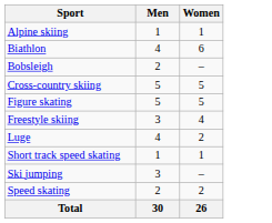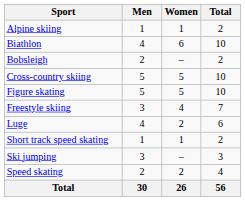 <table class="wikitable sortable" style="text-align:center;">
 <tr>
 <th width=180>Sport</th>
 <th width=55>Men</th>
 <th width=55>Women</th>
+<th width=55>Total</th>
 </tr>
 <tr>
 <td align=left><a href='#'>Alpine skiing</a></td>
 <td>1</td>
 <td>1</td>
+<td>2</td>
 </tr>
 <tr>
 <td align=left><a href='#'>Biathlon</a></td>
 <td>4</td>
 <td>6</td>
+<td>10</td>
 </tr>
 <tr>
 <td align=left><a href='#'>Bobsleigh</a></td>
 <td>2</td>
 <td>–</td>
+<td>2</td>
 </tr>
 <tr>
 <td align=left><a href='#'>Cross-country skiing</a></td>
 <td>5</td>
 <td>5</td>
+<td>10</td>
 </tr>
 <tr>
 <td align=left><a href='#'>Figure skating</a></td>
 <td>5</td>
 <td>5</td>
+<td>10</td>
 </tr>
 <tr>
 <td align=left><a href='#'>Freestyle skiing</a></td>
 <td>3</td>
 <td>4</td>
+<td>7</td>
 </tr>
 <tr>
 <td align=left><a href='#'>Luge</a></td>
 <td>4</td>
 <td>2</td>
+<td>6</td>
 </tr>
 <tr>
 <td align=left><a href='#'>Short track speed skating</a></td>
 <td>1</td>
 <td>1</td>
+<td>2</td>
 </tr>
 <tr>
 <td align=left><a href='#'>Ski jumping</a></td>
 <td>3</td>
 <td>–</td>
+<td>3</td>
 </tr>
 <tr>
 <td align=left><a href='#'>Speed skating</a></td>
 <td>2</td>
 <td>2</td>
+<td>4</td>
 </tr>
 <tr>
 <th>Total</th>
 <th>30</th>
 <th>26</th>
+<th>56</th>
 </tr>
 </table>
